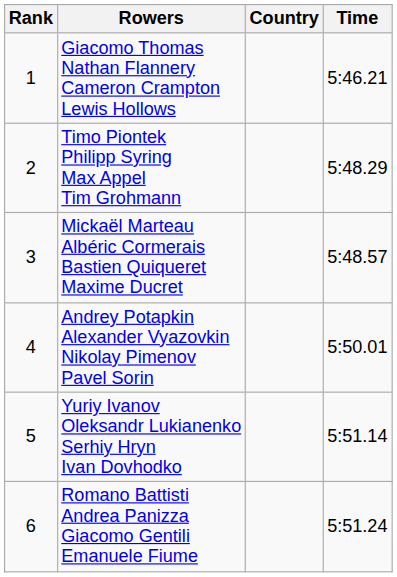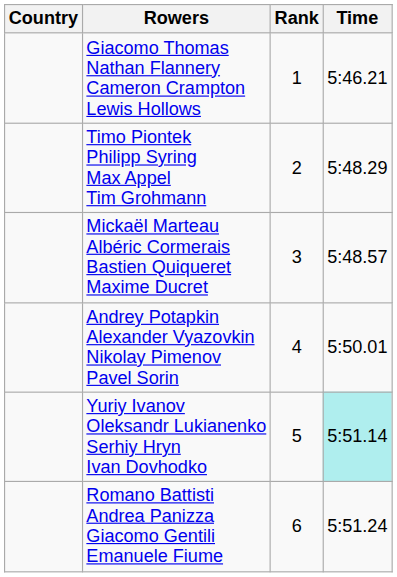 <table class="wikitable" style="text-align:center">
 <tr>
+<th>Country</th>
+<th>Rowers</th>
 <th>Rank</th>
-<th>Rowers</th>
-<th>Country</th>
 <th>Time</th>
 </tr>
 <tr>
+<td align="left"></td>
+<td align="left"><a href='#'>Giacomo Thomas</a><br><a href='#'>Nathan Flannery</a><br><a href='#'>Cameron Crampton</a><br><a href='#'>Lewis Hollows</a></td>
 <td>1</td>
-<td align="left"><a href='#'>Giacomo Thomas</a><br><a href='#'>Nathan Flannery</a><br><a href='#'>Cameron Crampton</a><br><a href='#'>Lewis Hollows</a></td>
-<td align="left"></td>
 <td>5:46.21</td>
 </tr>
 <tr>
+<td align="left"></td>
+<td align="left"><a href='#'>Timo Piontek</a><br><a href='#'>Philipp Syring</a><br><a href='#'>Max Appel</a><br><a href='#'>Tim Grohmann</a></td>
 <td>2</td>
-<td align="left"><a href='#'>Timo Piontek</a><br><a href='#'>Philipp Syring</a><br><a href='#'>Max Appel</a><br><a href='#'>Tim Grohmann</a></td>
-<td align="left"></td>
 <td>5:48.29</td>
 </tr>
 <tr>
+<td align="left"></td>
+<td align="left"><a href='#'>Mickaël Marteau</a><br><a href='#'>Albéric Cormerais</a><br><a href='#'>Bastien Quiqueret</a><br><a href='#'>Maxime Ducret</a></td>
 <td>3</td>
-<td align="left"><a href='#'>Mickaël Marteau</a><br><a href='#'>Albéric Cormerais</a><br><a href='#'>Bastien Quiqueret</a><br><a href='#'>Maxime Ducret</a></td>
-<td align="left"></td>
 <td>5:48.57</td>
 </tr>
 <tr>
+<td align="left"></td>
+<td align="left"><a href='#'>Andrey Potapkin</a><br><a href='#'>Alexander Vyazovkin</a><br><a href='#'>Nikolay Pimenov</a><br><a href='#'>Pavel Sorin</a></td>
 <td>4</td>
-<td align="left"><a href='#'>Andrey Potapkin</a><br><a href='#'>Alexander Vyazovkin</a><br><a href='#'>Nikolay Pimenov</a><br><a href='#'>Pavel Sorin</a></td>
-<td align="left"></td>
 <td>5:50.01</td>
 </tr>
 <tr>
+<td align="left"></td>
+<td align="left"><a href='#'>Yuriy Ivanov</a><br><a href='#'>Oleksandr Lukianenko</a><br><a href='#'>Serhiy Hryn</a><br><a href='#'>Ivan Dovhodko</a></td>
 <td>5</td>
-<td align="left"><a href='#'>Yuriy Ivanov</a><br><a href='#'>Oleksandr Lukianenko</a><br><a href='#'>Serhiy Hryn</a><br><a href='#'>Ivan Dovhodko</a></td>
-<td align="left"></td>
-<td>5:51.14</td>
+<td style="background: paleturquoise;">5:51.14</td>
 </tr>
 <tr>
+<td align="left"></td>
+<td align="left"><a href='#'>Romano Battisti</a><br><a href='#'>Andrea Panizza</a><br><a href='#'>Giacomo Gentili</a><br><a href='#'>Emanuele Fiume</a></td>
 <td>6</td>
-<td align="left"><a href='#'>Romano Battisti</a><br><a href='#'>Andrea Panizza</a><br><a href='#'>Giacomo Gentili</a><br><a href='#'>Emanuele Fiume</a></td>
-<td align="left"></td>
 <td>5:51.24</td>
 </tr>
 </table>
